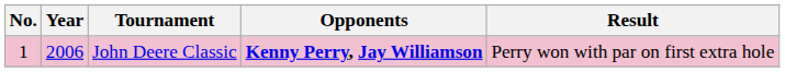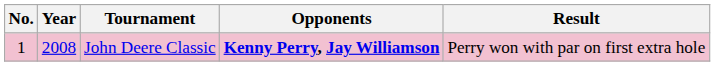 <table class="wikitable" style="font-size:95%;">
 <tr>
 <th>No.</th>
 <th>Year</th>
 <th>Tournament</th>
 <th>Opponents</th>
 <th>Result</th>
 </tr>
 <tr style="background:#F2C1D1;">
 <td align=center>1</td>
-<td><a href='#'>2006</a></td>
+<td><a href='#'>2008</a></td>
 <td><a href='#'>John Deere Classic</a></td>
 <td><strong> <a href='#'>Kenny Perry</a>,  <a href='#'>Jay Williamson</a></strong></td>
 <td>Perry won with par on first extra hole</td>
 </tr>
 </table>
